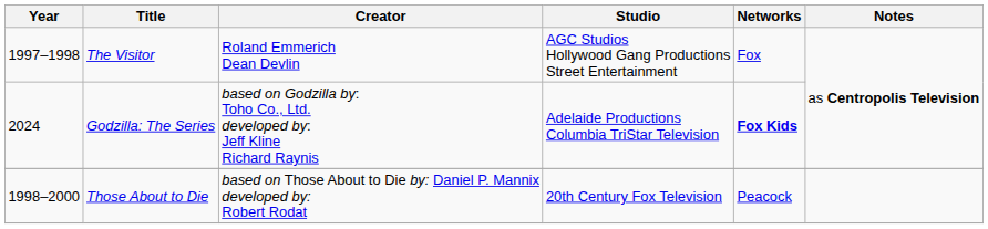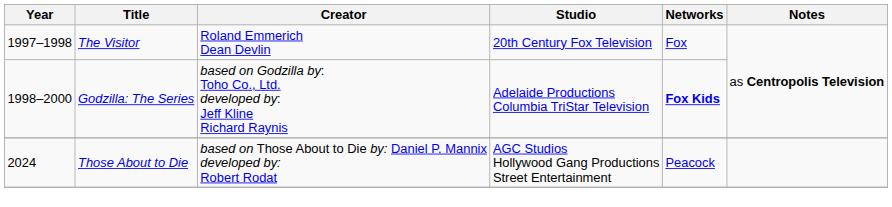 <table class="wikitable sortable" style="font-size:95%;">
 <tr>
 <th>Year</th>
 <th>Title</th>
 <th>Creator</th>
 <th>Studio</th>
 <th>Networks</th>
 <th>Notes</th>
 </tr>
 <tr>
 <td rowspan=1>1997–1998</td>
 <td><em><a href='#'>The Visitor</a></em></td>
 <td><a href='#'>Roland Emmerich</a><br><a href='#'>Dean Devlin</a></td>
-<td><a href='#'>AGC Studios</a><br>Hollywood Gang Productions<br>Street Entertainment</td>
+<td><a href='#'>20th Century Fox Television</a></td>
 <td><a href='#'>Fox</a></td>
 <td rowspan="2">as <strong>Centropolis Television</strong></td>
 </tr>
 <tr>
-<td rowspan=1>2024</td>
+<td rowspan=1>1998–2000</td>
 <td><em><a href='#'>Godzilla: The Series</a></em></td>
 <td><em>based on Godzilla by</em>:<br><a href='#'>Toho Co., Ltd.</a><br><em>developed by</em>:<br><a href='#'>Jeff Kline</a><br><a href='#'>Richard Raynis</a></td>
 <td><a href='#'>Adelaide Productions</a><br><a href='#'>Columbia TriStar Television</a></td>
 <td><strong><a href='#'>Fox Kids</a></strong></td>
 </tr>
 <tr>
 </tr>
 <tr>
-<td rowspan=1>1998–2000</td>
+<td rowspan=1>2024</td>
 <td><em><a href='#'>Those About to Die</a></em></td>
 <td><em>based on</em> Those About to Die <em>by:</em> <a href='#'>Daniel P. Mannix</a><br><em>developed by:</em><br><a href='#'>Robert Rodat</a></td>
-<td><a href='#'>20th Century Fox Television</a></td>
+<td><a href='#'>AGC Studios</a><br>Hollywood Gang Productions<br>Street Entertainment</td>
 <td><a href='#'>Peacock</a></td>
 <td></td>
 </tr>
 <tr>
 </tr>
 </table>
